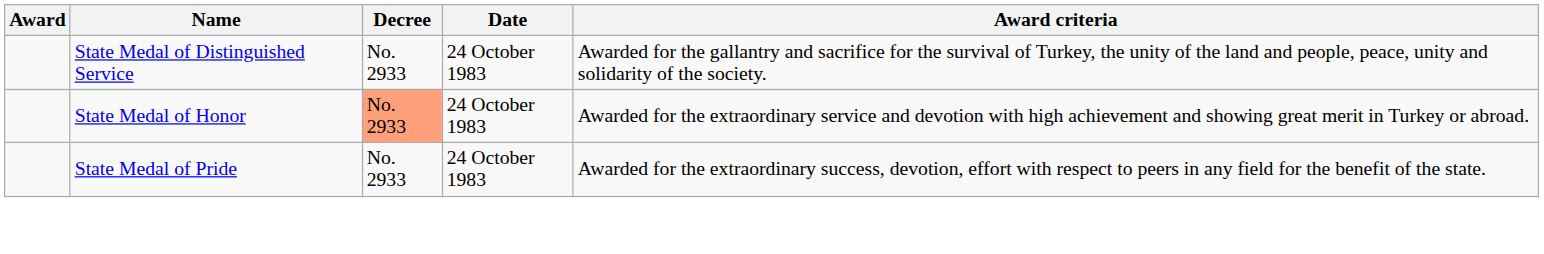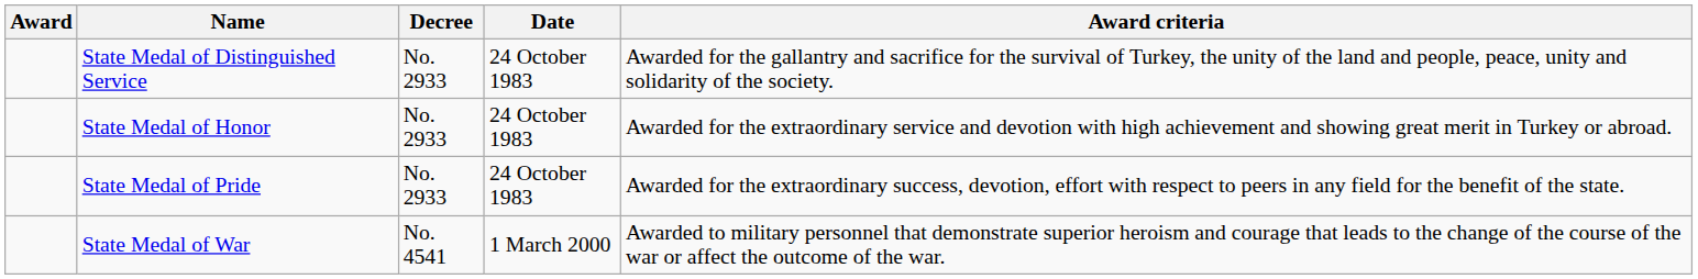 <table class="wikitable sortable">
 <tr>
 <th>Award</th>
 <th scope="col" style="width: 230px;">Name</th>
 <th>Decree</th>
 <th>Date</th>
 <th>Award criteria</th>
 </tr>
 <tr>
 <td></td>
 <td><a href='#'>State Medal of Distinguished Service</a><br></td>
 <td>No. 2933</td>
 <td>24 October 1983</td>
 <td>Awarded for the gallantry and sacrifice for the survival of Turkey, the unity of the land and people, peace, unity and solidarity of the society.</td>
 </tr>
 <tr>
 <td></td>
 <td><a href='#'>State Medal of Honor</a><br></td>
-<td style="background: lightsalmon;">No. 2933</td>
+<td>No. 2933</td>
 <td>24 October 1983</td>
 <td>Awarded for the extraordinary service and devotion with high achievement and showing great merit in Turkey or abroad.</td>
 </tr>
 <tr>
 <td></td>
 <td><a href='#'>State Medal of Pride</a><br></td>
 <td>No. 2933</td>
 <td>24 October 1983</td>
 <td>Awarded for the extraordinary success, devotion, effort with respect to peers in any field for the benefit of the state.</td>
 </tr>
+<tr>
+<td></td>
+<td><a href='#'>State Medal of War</a><br></td>
+<td>No. 4541</td>
+<td>1 March 2000</td>
+<td>Awarded to military personnel that demonstrate superior heroism and courage that leads to the change of the course of the war or affect the outcome of the war.</td>
+</tr>
 </table>
